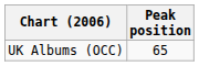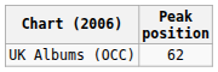 <table class="wikitable sortable" style="text-align:center">
 <tr>
 <th scope="col">Chart (2006)</th>
 <th scope="col">Peak<br>position</th>
 </tr>
 <tr>
 <td>UK Albums (OCC)</td>
-<td>65</td>
+<td>62</td>
 </tr>
 </table>
